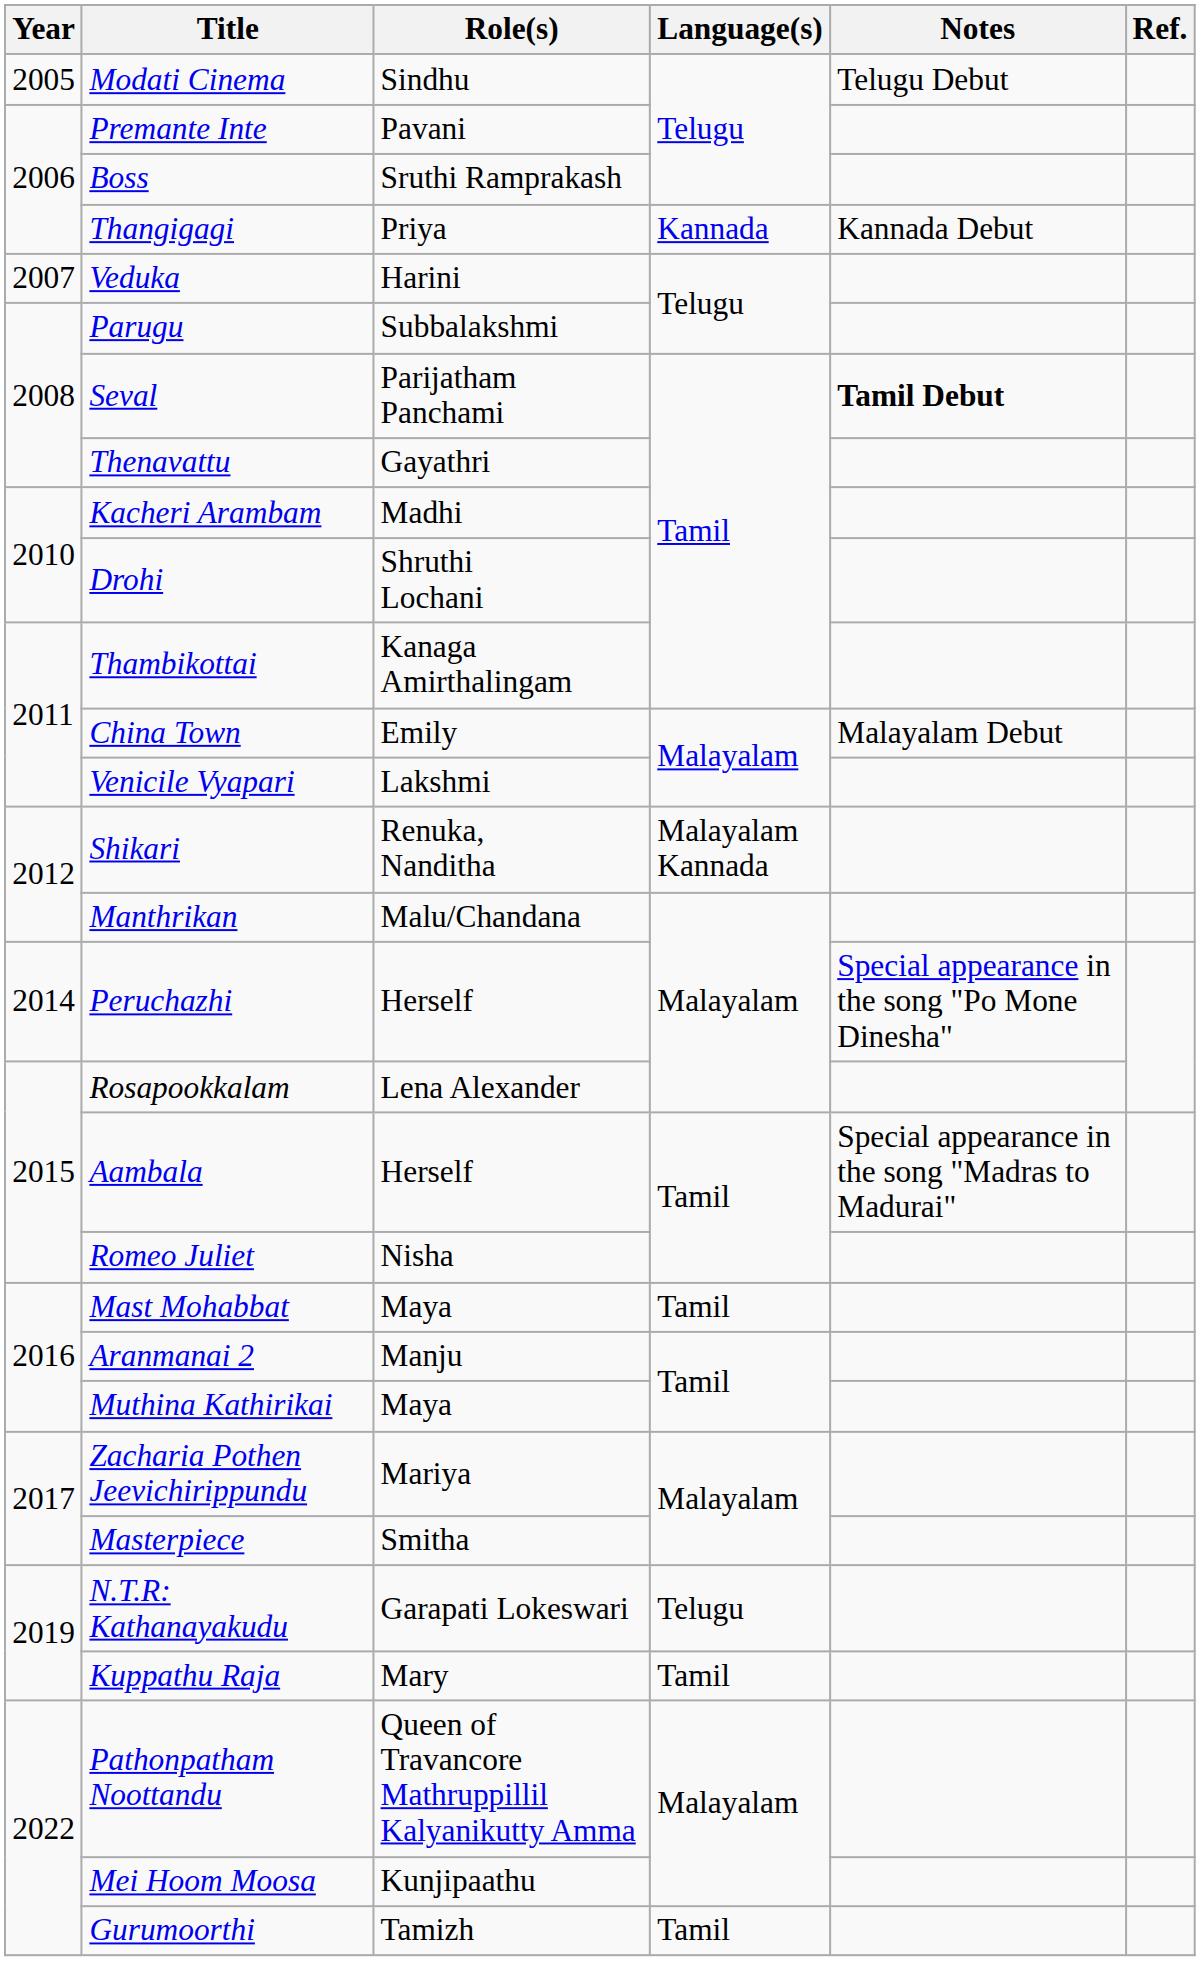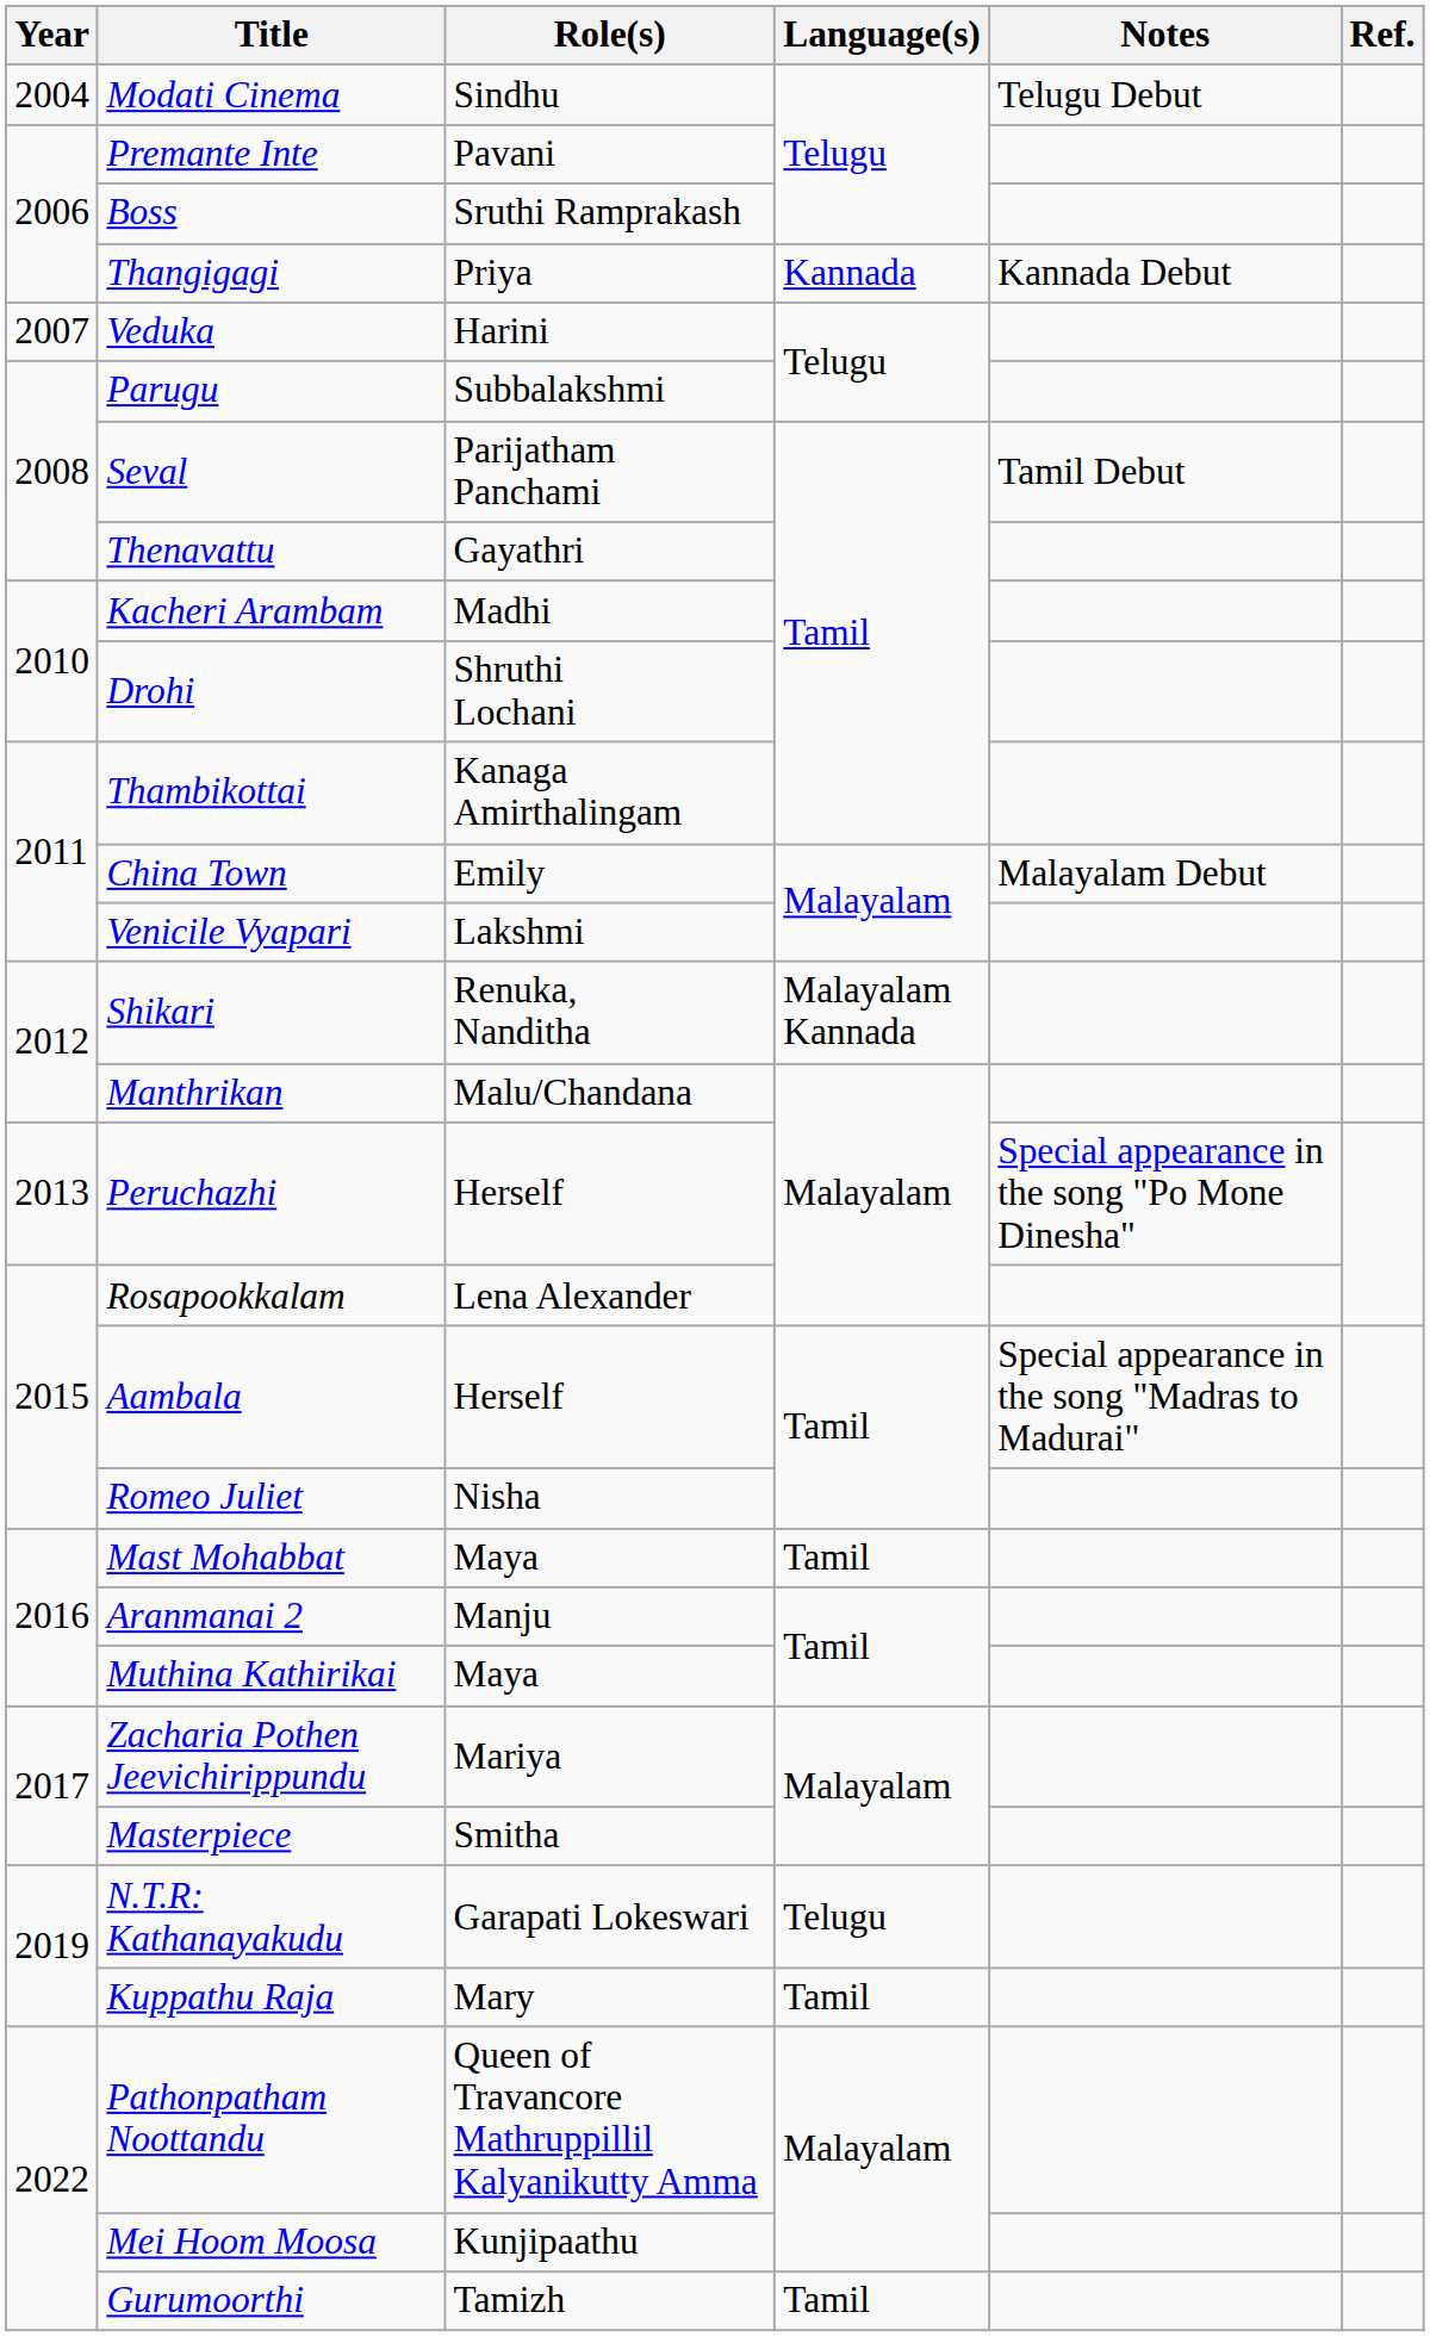 <table class="wikitable sortable">
 <tr>
 <th>Year</th>
 <th>Title</th>
 <th>Role(s)</th>
 <th>Language(s)</th>
 <th>Notes</th>
 <th>Ref.</th>
 </tr>
 <tr>
-<td>2005</td>
+<td>2004</td>
 <td><em><a href='#'>Modati Cinema</a></em></td>
 <td>Sindhu</td>
 <td rowspan=3><a href='#'>Telugu</a></td>
 <td>Telugu Debut</td>
 <td></td>
 </tr>
 <tr>
 <td rowspan=3>2006</td>
 <td><em><a href='#'>Premante Inte</a></em></td>
 <td>Pavani</td>
 <td></td>
 <td></td>
 </tr>
 <tr>
 <td><em><a href='#'>Boss</a></em></td>
 <td>Sruthi Ramprakash</td>
 <td></td>
 <td></td>
 </tr>
 <tr>
 <td><em><a href='#'>Thangigagi</a></em></td>
 <td>Priya</td>
 <td><a href='#'>Kannada</a></td>
 <td>Kannada Debut</td>
 <td></td>
 </tr>
 <tr>
 <td>2007</td>
 <td><em><a href='#'>Veduka</a></em></td>
 <td>Harini</td>
 <td rowspan=2>Telugu</td>
 <td></td>
 <td></td>
 </tr>
 <tr>
 <td rowspan=3>2008</td>
 <td><em><a href='#'>Parugu</a></em></td>
 <td>Subbalakshmi</td>
 <td></td>
 <td></td>
 </tr>
 <tr>
 <td><em><a href='#'>Seval</a></em></td>
 <td>Parijatham Panchami</td>
 <td rowspan=5><a href='#'>Tamil</a></td>
-<td><strong>Tamil Debut</strong></td>
+<td>Tamil Debut</td>
 <td></td>
 </tr>
 <tr>
 <td><em><a href='#'>Thenavattu</a></em></td>
 <td>Gayathri</td>
 <td></td>
 <td></td>
 </tr>
 <tr>
 <td rowspan=2>2010</td>
 <td><em><a href='#'>Kacheri Arambam</a></em></td>
 <td>Madhi</td>
 <td></td>
 <td></td>
 </tr>
 <tr>
 <td><em><a href='#'>Drohi</a></em></td>
 <td>Shruthi<br>Lochani</td>
 <td></td>
 <td></td>
 </tr>
 <tr>
 <td rowspan=3>2011</td>
 <td><em><a href='#'>Thambikottai</a></em></td>
 <td>Kanaga Amirthalingam</td>
 <td></td>
 <td></td>
 </tr>
 <tr>
 <td><em><a href='#'>China Town</a></em></td>
 <td>Emily</td>
 <td rowspan=2><a href='#'>Malayalam</a></td>
 <td>Malayalam Debut</td>
 <td></td>
 </tr>
 <tr>
 <td><em><a href='#'>Venicile Vyapari</a></em></td>
 <td>Lakshmi</td>
 <td></td>
 <td></td>
 </tr>
 <tr>
 <td rowspan=2>2012</td>
 <td><em><a href='#'>Shikari</a></em></td>
 <td>Renuka,<br>Nanditha</td>
 <td>Malayalam<br>Kannada</td>
 <td></td>
 <td></td>
 </tr>
 <tr>
 <td><em> <a href='#'>Manthrikan</a></em></td>
 <td>Malu/Chandana</td>
 <td rowspan=3>Malayalam</td>
 <td></td>
 <td></td>
 </tr>
 <tr>
-<td rowspan=1>2014</td>
+<td rowspan=1>2013</td>
 <td><em><a href='#'>Peruchazhi</a></em></td>
 <td>Herself</td>
 <td><a href='#'>Special appearance</a> in the song "Po Mone Dinesha"</td>
 <td rowspan=2></td>
 </tr>
 <tr>
 <td rowspan=3>2015</td>
 <td><em>Rosapookkalam</em></td>
 <td>Lena Alexander</td>
 <td></td>
 </tr>
 <tr>
 <td><em><a href='#'>Aambala</a></em></td>
 <td>Herself</td>
 <td rowspan=2>Tamil</td>
 <td>Special appearance in the song "Madras to Madurai"</td>
 <td></td>
 </tr>
 <tr>
 <td><em><a href='#'>Romeo Juliet</a></em></td>
 <td>Nisha</td>
 <td></td>
 <td></td>
 </tr>
 <tr>
 <td rowspan=3>2016</td>
 <td><em><a href='#'>Mast Mohabbat</a></em></td>
 <td>Maya</td>
 <td>Tamil</td>
 <td></td>
 <td></td>
 </tr>
 <tr>
 <td><em><a href='#'>Aranmanai 2</a></em></td>
 <td>Manju</td>
 <td rowspan=2>Tamil</td>
 <td></td>
 <td></td>
 </tr>
 <tr>
 <td><em><a href='#'>Muthina Kathirikai</a></em></td>
 <td>Maya</td>
 <td></td>
 <td></td>
 </tr>
 <tr>
 <td rowspan=2>2017</td>
 <td><em><a href='#'>Zacharia Pothen Jeevichirippundu</a></em></td>
 <td>Mariya</td>
 <td rowspan=2>Malayalam</td>
 <td></td>
 <td></td>
 </tr>
 <tr>
 <td><em><a href='#'>Masterpiece</a></em></td>
 <td>Smitha</td>
 <td></td>
 <td></td>
 </tr>
 <tr>
 <td rowspan=2>2019</td>
 <td><em><a href='#'>N.T.R: Kathanayakudu</a></em></td>
 <td>Garapati Lokeswari</td>
 <td>Telugu</td>
 <td></td>
 <td></td>
 </tr>
 <tr>
 <td><em><a href='#'>Kuppathu Raja</a></em></td>
 <td>Mary</td>
 <td>Tamil</td>
 <td></td>
 <td></td>
 </tr>
 <tr>
 <td Rowspan=3>2022</td>
 <td><em><a href='#'>Pathonpatham Noottandu</a></em></td>
 <td>Queen of Travancore <br> <a href='#'>Mathruppillil Kalyanikutty Amma</a></td>
 <td rowspan=2>Malayalam</td>
 <td></td>
 <td></td>
 </tr>
 <tr>
 <td><em><a href='#'>Mei Hoom Moosa</a></em></td>
 <td>Kunjipaathu</td>
 <td></td>
 <td></td>
 </tr>
 <tr>
 <td><em><a href='#'>Gurumoorthi</a></em></td>
 <td>Tamizh</td>
 <td>Tamil</td>
 <td></td>
 <td></td>
 </tr>
 </table>
